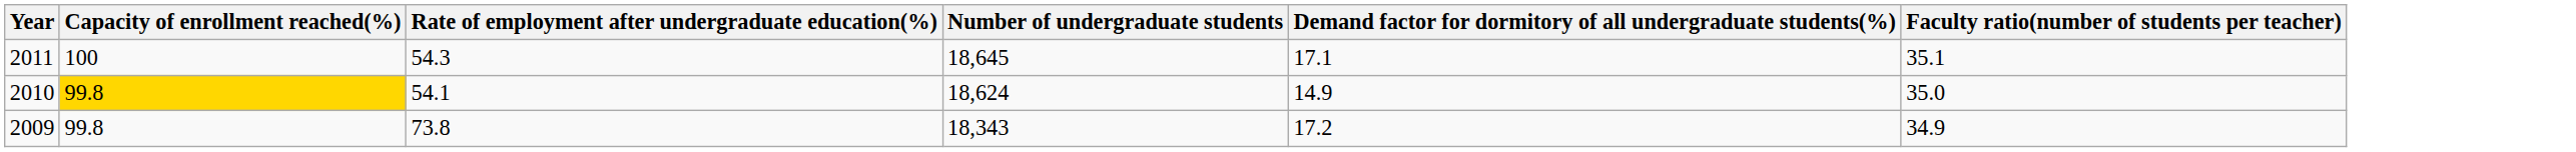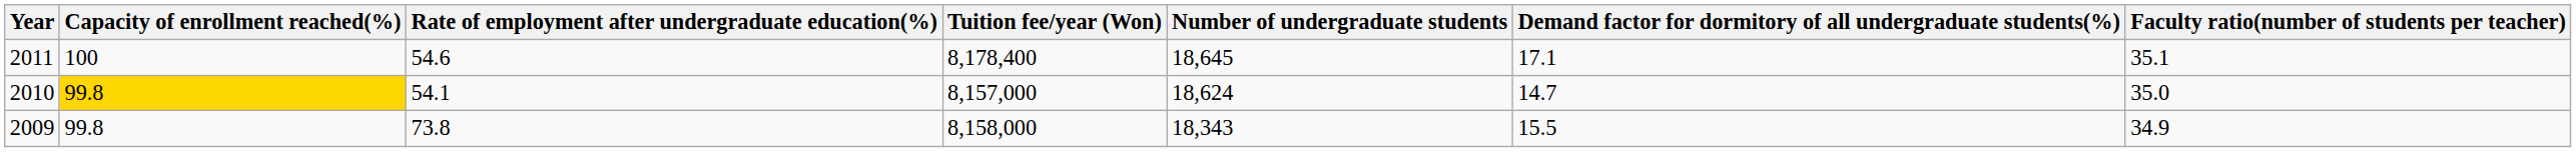 <table class="wikitable">
 <tr>
 <th>Year</th>
 <th>Capacity of enrollment reached(%)</th>
 <th>Rate of employment after undergraduate education(%)</th>
+<th>Tuition fee/year (Won)</th>
 <th>Number of undergraduate students</th>
 <th>Demand factor for dormitory of all undergraduate students(%)</th>
 <th>Faculty ratio(number of students per teacher)</th>
 </tr>
 <tr>
 <td>2011</td>
 <td>100</td>
-<td>54.3</td>
+<td>54.6</td>
+<td>8,178,400</td>
 <td>18,645</td>
 <td>17.1</td>
 <td>35.1</td>
 </tr>
 <tr>
 <td>2010</td>
 <td style="background: gold;">99.8</td>
 <td>54.1</td>
+<td>8,157,000</td>
 <td>18,624</td>
-<td>14.9</td>
+<td>14.7</td>
 <td>35.0</td>
 </tr>
 <tr>
 <td>2009</td>
 <td>99.8</td>
 <td>73.8</td>
+<td>8,158,000</td>
 <td>18,343</td>
-<td>17.2</td>
+<td>15.5</td>
 <td>34.9</td>
 </tr>
 </table>
